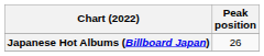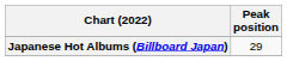 <table class="wikitable sortable plainrowheaders" style="text-align:center">
 <tr>
 <th scope="col">Chart (2022)</th>
 <th scope="col">Peak<br>position</th>
 </tr>
 <tr>
 </tr>
 <tr>
 </tr>
 <tr>
 </tr>
 <tr>
 </tr>
 <tr>
 </tr>
 <tr>
 </tr>
 <tr>
 <th scope="row">Japanese Hot Albums (<em><a href='#'>Billboard Japan</a></em>)</th>
-<td>26</td>
+<td>29</td>
 </tr>
 <tr>
 </tr>
 <tr>
 </tr>
 <tr>
 </tr>
 <tr>
 </tr>
 <tr>
 </tr>
 <tr>
 </tr>
 <tr>
 </tr>
 <tr>
 </tr>
 </table>
